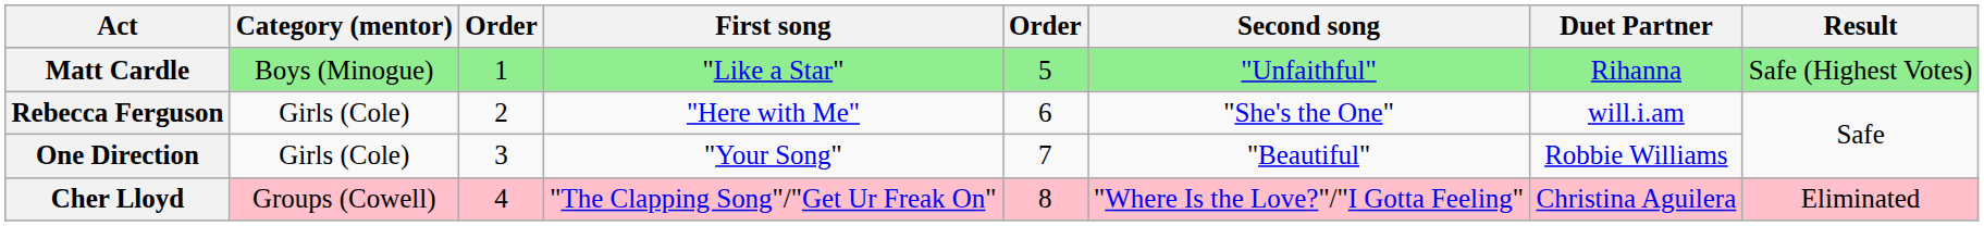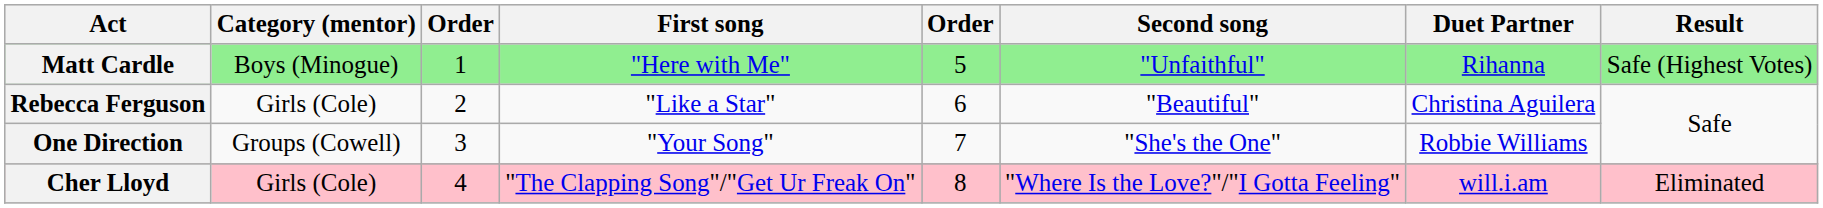 <table class="wikitable plainrowheaders" style="text-align:center;">
 <tr>
 <th scope="col">Act</th>
 <th scope="col">Category (mentor)</th>
 <th scope="col">Order</th>
 <th scope="col">First song</th>
 <th scope="col">Order</th>
 <th scope="col">Second song </th>
 <th scope="col">Duet Partner</th>
 <th scope="col">Result</th>
 </tr>
 <tr style="background:lightgreen;">
 <th scope="row">Matt Cardle</th>
 <td>Boys (Minogue)</td>
 <td>1</td>
-<td>"<a href='#'>Like a Star</a>"</td>
+<td><a href='#'>"Here with Me"</a></td>
 <td>5</td>
 <td><a href='#'>"Unfaithful"</a></td>
 <td><a href='#'>Rihanna</a></td>
 <td>Safe (Highest Votes)</td>
 </tr>
 <tr>
 <th scope="row">Rebecca Ferguson</th>
 <td>Girls (Cole)</td>
 <td>2</td>
-<td><a href='#'>"Here with Me"</a></td>
+<td>"<a href='#'>Like a Star</a>"</td>
 <td>6</td>
-<td>"<a href='#'>She's the One</a>"</td>
-<td><a href='#'>will.i.am</a></td>
+<td>"<a href='#'>Beautiful</a>"</td>
+<td><a href='#'>Christina Aguilera</a></td>
 <td rowspan=2>Safe</td>
 </tr>
 <tr>
 <th scope="row">One Direction</th>
-<td>Girls (Cole)</td>
+<td>Groups (Cowell)</td>
 <td>3</td>
 <td>"<a href='#'>Your Song</a>"</td>
 <td>7</td>
-<td>"<a href='#'>Beautiful</a>"</td>
+<td>"<a href='#'>She's the One</a>"</td>
 <td><a href='#'>Robbie Williams</a></td>
 </tr>
 <tr style="background:pink;">
 <th scope="row">Cher Lloyd</th>
-<td>Groups (Cowell)</td>
+<td>Girls (Cole)</td>
 <td>4</td>
 <td>"<a href='#'>The Clapping Song</a>"/"<a href='#'>Get Ur Freak On</a>"</td>
 <td>8</td>
 <td>"<a href='#'>Where Is the Love?</a>"/"<a href='#'>I Gotta Feeling</a>"</td>
-<td><a href='#'>Christina Aguilera</a></td>
+<td><a href='#'>will.i.am</a></td>
 <td>Eliminated</td>
 </tr>
 </table>
